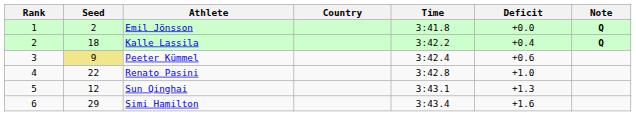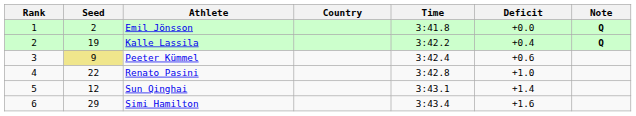 <table class="wikitable sortable" style="text-align:center" width=55%>
 <tr>
 <th>Rank</th>
 <th>Seed</th>
 <th>Athlete</th>
 <th>Country</th>
 <th>Time</th>
 <th>Deficit</th>
 <th>Note</th>
 </tr>
 <tr bgcolor="#ccffcc">
 <td>1</td>
 <td>2</td>
 <td align="left"><a href='#'>Emil Jönsson</a></td>
 <td align="left"></td>
 <td>3:41.8</td>
 <td>+0.0</td>
 <td><strong>Q</strong></td>
 </tr>
 <tr bgcolor="#ccffcc">
 <td>2</td>
-<td>18</td>
+<td>19</td>
 <td align="left"><a href='#'>Kalle Lassila</a></td>
 <td align="left"></td>
 <td>3:42.2</td>
 <td>+0.4</td>
 <td><strong>Q</strong></td>
 </tr>
 <tr>
 <td>3</td>
 <td style="background: khaki;">9</td>
 <td align="left"><a href='#'>Peeter Kümmel</a></td>
 <td align="left"></td>
 <td>3:42.4</td>
 <td>+0.6</td>
 <td></td>
 </tr>
 <tr>
 <td>4</td>
 <td>22</td>
 <td align="left"><a href='#'>Renato Pasini</a></td>
 <td align="left"></td>
 <td>3:42.8</td>
 <td>+1.0</td>
 <td></td>
 </tr>
 <tr>
 <td>5</td>
 <td>12</td>
 <td align="left"><a href='#'>Sun Qinghai</a></td>
 <td align="left"></td>
 <td>3:43.1</td>
-<td>+1.3</td>
+<td>+1.4</td>
 <td></td>
 </tr>
 <tr>
 <td>6</td>
 <td>29</td>
 <td align="left"><a href='#'>Simi Hamilton</a></td>
 <td align="left"></td>
 <td>3:43.4</td>
 <td>+1.6</td>
 <td></td>
 </tr>
 </table>
